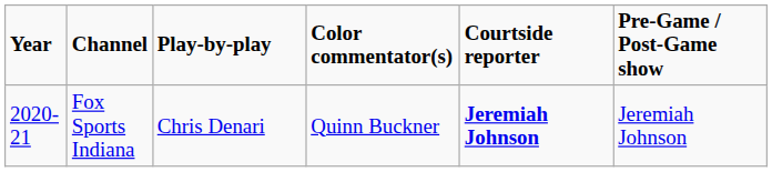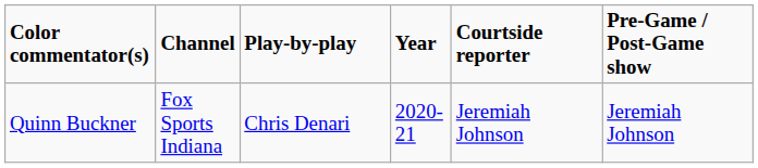 <table class="wikitable">
 <tr>
-<td width="40"><strong>Year</strong></td>
+<td width="110"><strong>Color commentator(s)</strong></td>
 <td width="40"><strong>Channel</strong></td>
 <td width="110"><strong>Play-by-play</strong></td>
-<td width="110"><strong>Color commentator(s)</strong></td>
+<td width="40"><strong>Year</strong></td>
 <td width="110"><strong>Courtside reporter</strong></td>
 <td width="110"><strong>Pre-Game / Post-Game show</strong></td>
 </tr>
 <tr |>
-<td><a href='#'>2020-21</a></td>
+<td><a href='#'>Quinn Buckner</a></td>
 <td><a href='#'>Fox Sports Indiana</a></td>
 <td><a href='#'>Chris Denari</a></td>
-<td><a href='#'>Quinn Buckner</a></td>
-<td><strong><a href='#'>Jeremiah Johnson</a></strong></td>
+<td><a href='#'>2020-21</a></td>
+<td><a href='#'>Jeremiah Johnson</a></td>
 <td><a href='#'>Jeremiah Johnson</a></td>
 </tr>
 </table>
